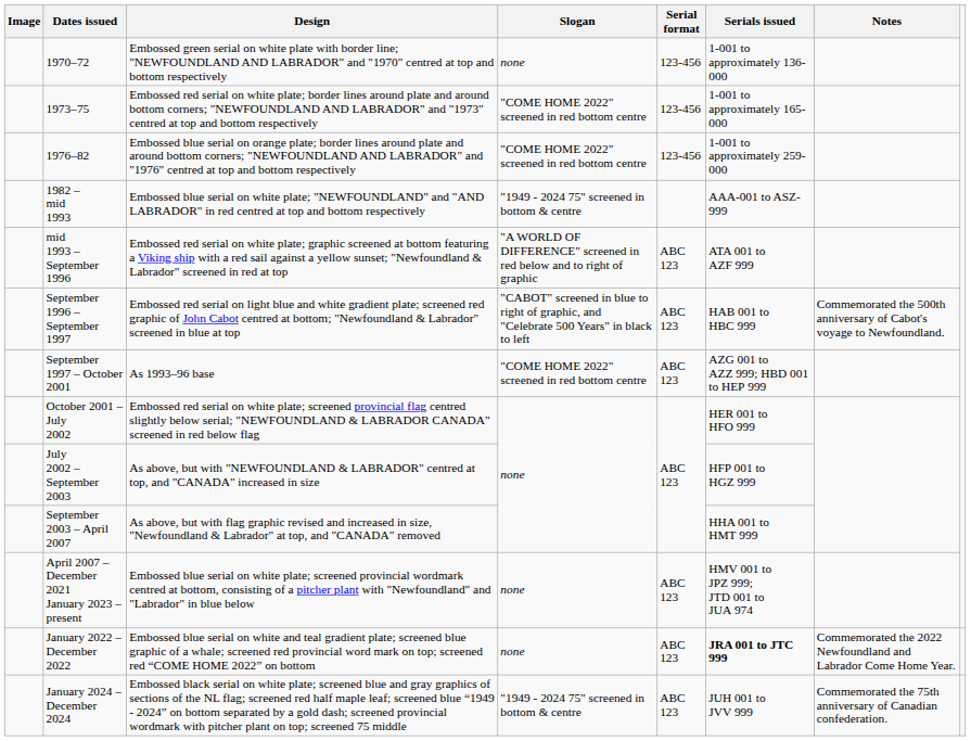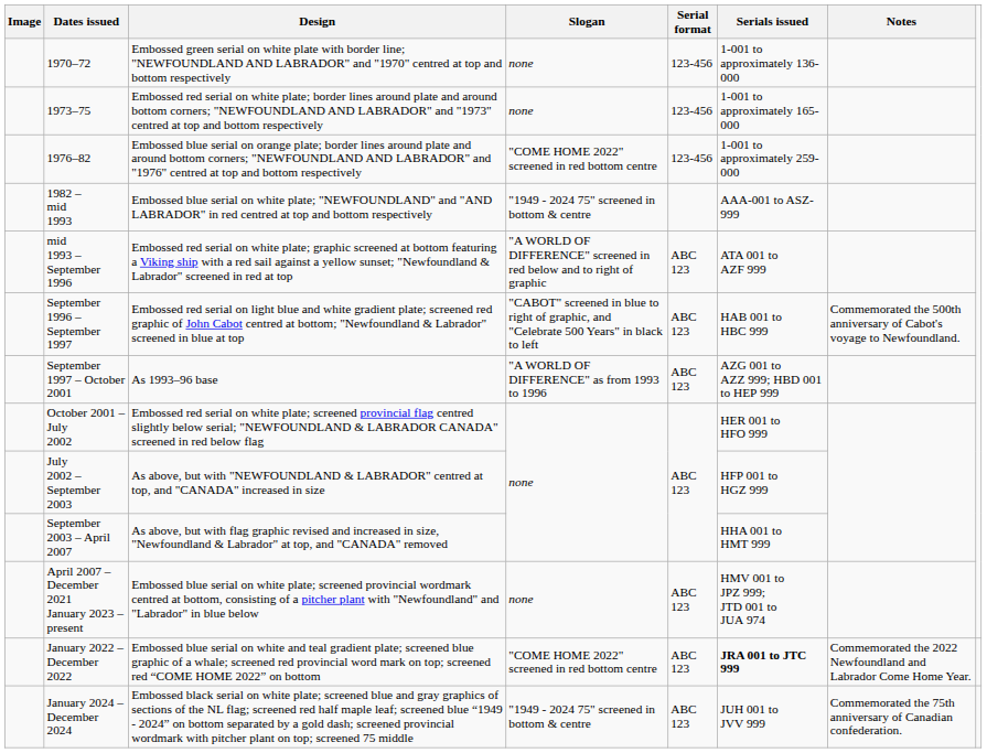 <table class="wikitable">
 <tr>
 <th>Image</th>
 <th>Dates issued</th>
 <th>Design</th>
 <th>Slogan</th>
 <th>Serial format</th>
 <th>Serials issued</th>
 <th>Notes</th>
 </tr>
 <tr>
 <td></td>
 <td>1970–72</td>
 <td>Embossed green serial on white plate with border line; "NEWFOUNDLAND AND LABRADOR" and "1970" centred at top and bottom respectively</td>
 <td><em>none</em></td>
 <td>123-456</td>
 <td>1-001 to approximately 136-000</td>
 <td></td>
 </tr>
 <tr>
 <td></td>
 <td>1973–75</td>
 <td>Embossed red serial on white plate; border lines around plate and around bottom corners; "NEWFOUNDLAND AND LABRADOR" and "1973" centred at top and bottom respectively</td>
-<td>"COME HOME 2022" screened in red bottom centre</td>
+<td><em>none</em></td>
 <td>123-456</td>
 <td>1-001 to approximately 165-000</td>
 <td></td>
 </tr>
 <tr>
 <td></td>
 <td>1976–82</td>
 <td>Embossed blue serial on orange plate; border lines around plate and around bottom corners; "NEWFOUNDLAND AND LABRADOR" and "1976" centred at top and bottom respectively</td>
 <td>"COME HOME 2022" screened in red bottom centre</td>
 <td>123-456</td>
 <td>1-001 to approximately 259-000</td>
 <td></td>
 </tr>
 <tr>
 <td></td>
 <td>1982 –<br>mid<br>1993</td>
 <td>Embossed blue serial on white plate; "NEWFOUNDLAND" and "AND LABRADOR" in red centred at top and bottom respectively</td>
 <td>"1949 - 2024 75" screened in bottom & centre</td>
 <td></td>
 <td>AAA-001 to ASZ-999</td>
 <td></td>
 </tr>
 <tr>
 <td></td>
 <td>mid<br>1993 – September 1996</td>
 <td>Embossed red serial on white plate; graphic screened at bottom featuring a <a href='#'>Viking ship</a> with a red sail against a yellow sunset; "Newfoundland & Labrador" screened in red at top</td>
 <td>"A WORLD OF DIFFERENCE" screened in red below and to right of graphic</td>
 <td>ABC 123</td>
 <td>ATA 001 to AZF 999</td>
 <td></td>
 </tr>
 <tr>
 <td></td>
 <td>September 1996 – September 1997</td>
 <td>Embossed red serial on light blue and white gradient plate; screened red graphic of <a href='#'>John Cabot</a> centred at bottom; "Newfoundland & Labrador" screened in blue at top</td>
 <td>"CABOT" screened in blue to right of graphic, and "Celebrate 500 Years" in black to left</td>
 <td>ABC 123</td>
 <td>HAB 001 to HBC 999</td>
 <td>Commemorated the 500th anniversary of Cabot's voyage to Newfoundland.</td>
 </tr>
 <tr>
 <td></td>
 <td>September 1997 – October 2001</td>
 <td>As 1993–96 base</td>
-<td>"COME HOME 2022" screened in red bottom centre</td>
+<td>"A WORLD OF DIFFERENCE" as from 1993 to 1996</td>
 <td>ABC 123</td>
 <td>AZG 001 to AZZ 999; HBD 001 to HEP 999</td>
 <td></td>
 </tr>
 <tr>
 <td></td>
 <td>October 2001 – July<br>2002</td>
 <td>Embossed red serial on white plate; screened <a href='#'>provincial flag</a> centred slightly below serial; "NEWFOUNDLAND & LABRADOR CANADA" screened in red below flag</td>
 <td rowspan="3"><em>none</em></td>
 <td rowspan="3">ABC 123</td>
 <td>HER 001 to HFO 999</td>
 <td rowspan="3"></td>
 </tr>
 <tr>
 <td></td>
 <td>July<br>2002 – September 2003</td>
 <td>As above, but with "NEWFOUNDLAND & LABRADOR" centred at top, and "CANADA" increased in size</td>
 <td>HFP 001 to HGZ 999</td>
 </tr>
 <tr>
 <td></td>
 <td>September 2003 – April<br>2007</td>
 <td>As above, but with flag graphic revised and increased in size, "Newfoundland & Labrador" at top, and "CANADA" removed</td>
 <td>HHA 001 to HMT 999</td>
 </tr>
 <tr>
 <td></td>
 <td>April 2007 – December 2021<br>January 2023 – present</td>
 <td>Embossed blue serial on white plate; screened provincial wordmark centred at bottom, consisting of a <a href='#'>pitcher plant</a> with "Newfoundland" and "Labrador" in blue below</td>
 <td><em>none</em></td>
 <td>ABC 123</td>
 <td>HMV 001 to JPZ 999;<br>JTD 001 to JUA 974 </td>
 <td></td>
 </tr>
 <tr>
 <td></td>
 <td>January 2022 – December 2022</td>
 <td>Embossed blue serial on white and teal gradient plate; screened blue graphic of a whale; screened red provincial word mark on top; screened red “COME HOME 2022” on bottom</td>
-<td><em>none</em></td>
+<td>"COME HOME 2022" screened in red bottom centre</td>
 <td>ABC 123</td>
 <td><strong>JRA 001 to JTC 999</strong></td>
 <td>Commemorated the 2022 Newfoundland and Labrador Come Home Year.</td>
 <td></td>
 </tr>
 <tr>
 <td></td>
 <td>January 2024 – December 2024</td>
 <td>Embossed black serial on white plate; screened blue and gray graphics of sections of the NL flag; screened red half maple leaf; screened blue “1949 - 2024” on bottom separated by a gold dash; screened provincial wordmark with pitcher plant on top; screened 75 middle</td>
 <td>"1949 - 2024 75" screened in bottom & centre</td>
 <td>ABC 123</td>
 <td>JUH 001 to JVV 999</td>
 <td>Commemorated the 75th anniversary of Canadian confederation.</td>
 </tr>
 </table>
